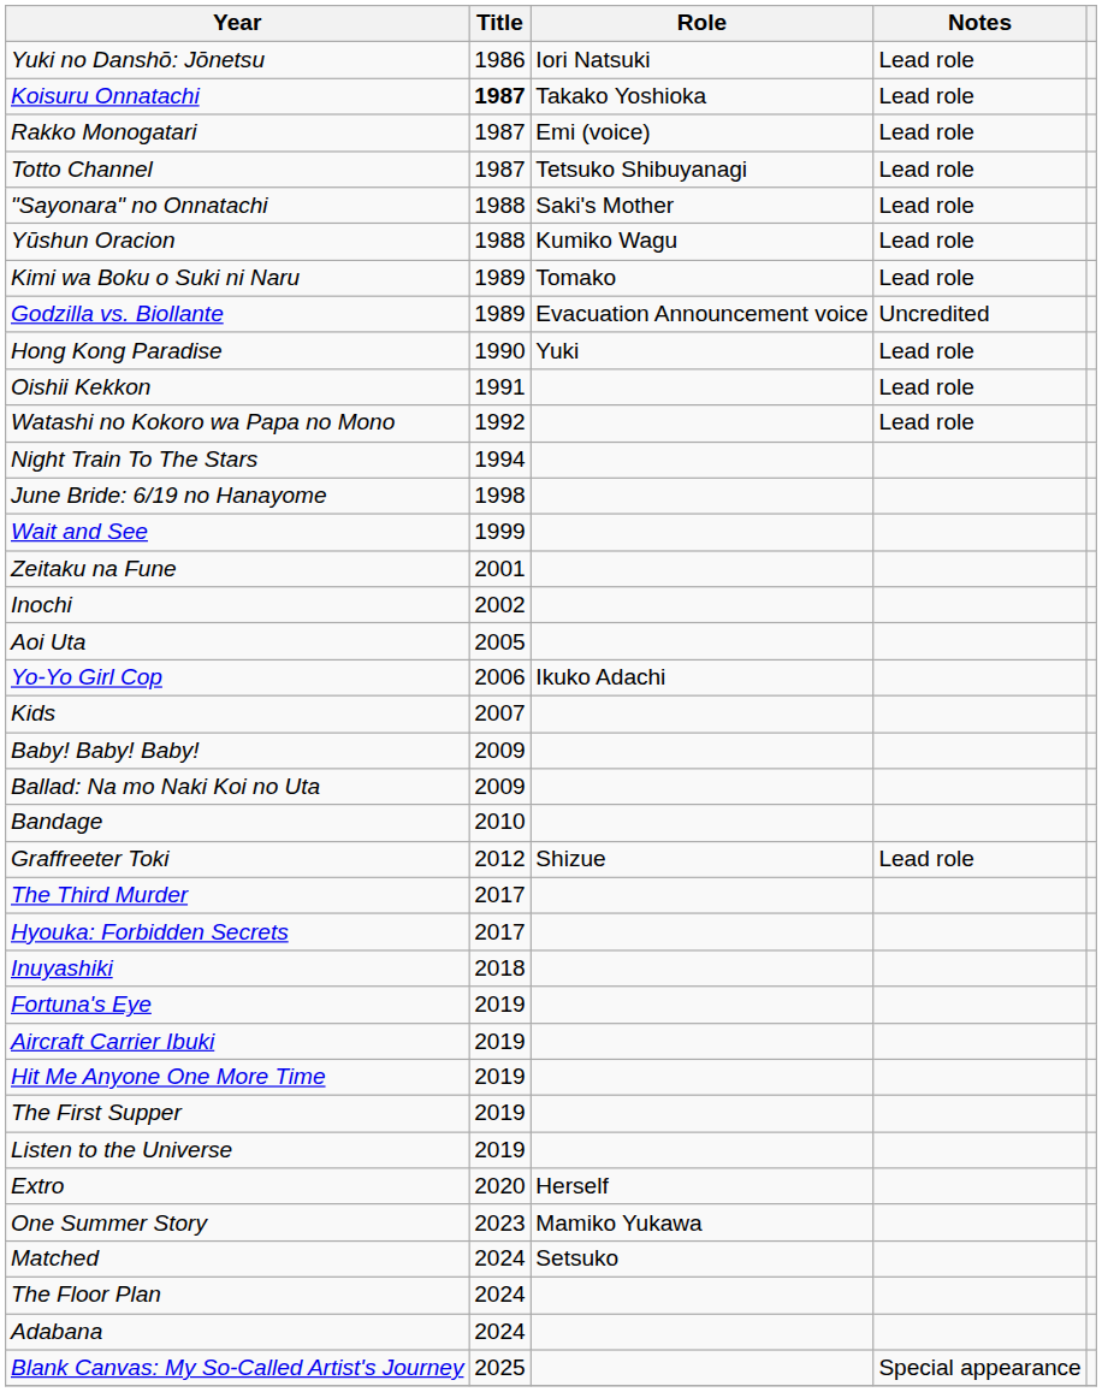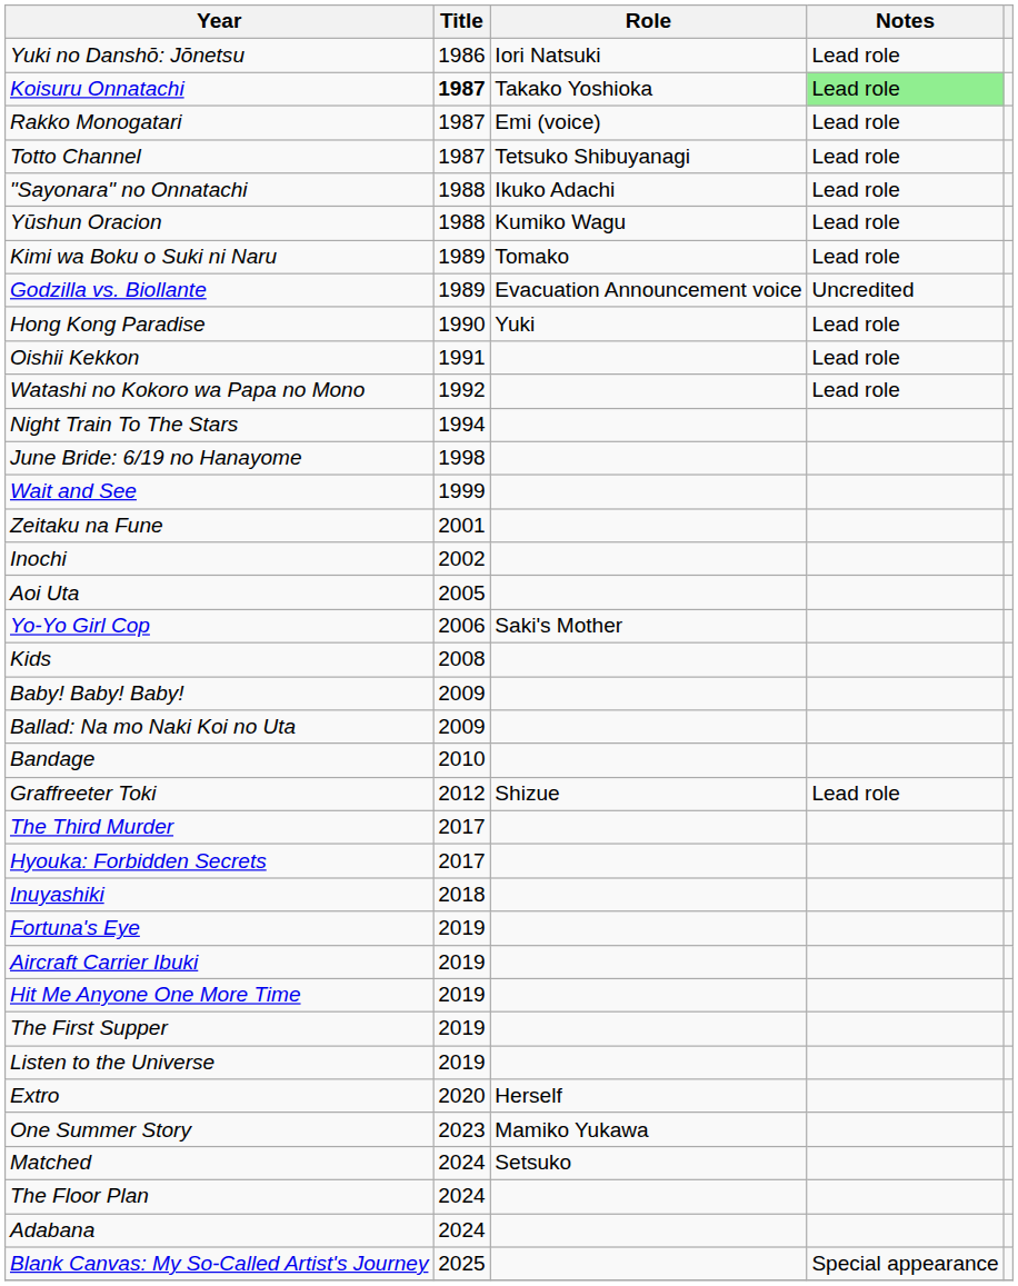 <table class="wikitable sortable">
 <tr>
 <th>Year</th>
 <th>Title</th>
 <th>Role</th>
 <th class="unsortable">Notes</th>
 <th class="unsortable"></th>
 </tr>
 <tr>
 <td><em>Yuki no Danshō: Jōnetsu</em></td>
 <td>1986</td>
 <td>Iori Natsuki</td>
 <td>Lead role</td>
 <td></td>
 </tr>
 <tr>
 <td><em><a href='#'>Koisuru Onnatachi</a></em></td>
 <td><strong>1987</strong></td>
 <td>Takako Yoshioka</td>
-<td>Lead role</td>
+<td style="background: lightgreen;">Lead role</td>
 <td></td>
 </tr>
 <tr>
 <td><em>Rakko Monogatari</em></td>
 <td>1987</td>
 <td>Emi (voice)</td>
 <td>Lead role</td>
 <td></td>
 </tr>
 <tr>
 <td><em>Totto Channel</em></td>
 <td>1987</td>
 <td>Tetsuko Shibuyanagi</td>
 <td>Lead role</td>
 <td></td>
 </tr>
 <tr>
 <td><em>"Sayonara" no Onnatachi</em></td>
 <td>1988</td>
-<td>Saki's Mother</td>
+<td>Ikuko Adachi</td>
 <td>Lead role</td>
 <td></td>
 </tr>
 <tr>
 <td><em>Yūshun Oracion</em></td>
 <td>1988</td>
 <td>Kumiko Wagu</td>
 <td>Lead role</td>
 <td></td>
 </tr>
 <tr>
 <td><em>Kimi wa Boku o Suki ni Naru</em></td>
 <td>1989</td>
 <td>Tomako</td>
 <td>Lead role</td>
 <td></td>
 </tr>
 <tr>
 <td><em><a href='#'>Godzilla vs. Biollante</a></em></td>
 <td>1989</td>
 <td>Evacuation Announcement voice</td>
 <td>Uncredited</td>
 <td></td>
 </tr>
 <tr>
 <td><em>Hong Kong Paradise</em></td>
 <td>1990</td>
 <td>Yuki</td>
 <td>Lead role</td>
 <td></td>
 </tr>
 <tr>
 <td><em>Oishii Kekkon</em></td>
 <td>1991</td>
 <td></td>
 <td>Lead role</td>
 <td></td>
 </tr>
 <tr>
 <td><em>Watashi no Kokoro wa Papa no Mono</em></td>
 <td>1992</td>
 <td></td>
 <td>Lead role</td>
 <td></td>
 </tr>
 <tr>
 <td><em>Night Train To The Stars</em></td>
 <td>1994</td>
 <td></td>
 <td></td>
 <td></td>
 </tr>
 <tr>
 <td><em>June Bride: 6/19 no Hanayome</em></td>
 <td>1998</td>
 <td></td>
 <td></td>
 <td></td>
 </tr>
 <tr>
 <td><em><a href='#'>Wait and See</a></em></td>
 <td>1999</td>
 <td></td>
 <td></td>
 <td></td>
 </tr>
 <tr>
 <td><em>Zeitaku na Fune</em></td>
 <td>2001</td>
 <td></td>
 <td></td>
 <td></td>
 </tr>
 <tr>
 <td><em>Inochi</em></td>
 <td>2002</td>
 <td></td>
 <td></td>
 <td></td>
 </tr>
 <tr>
 <td><em>Aoi Uta</em></td>
 <td>2005</td>
 <td></td>
 <td></td>
 <td></td>
 </tr>
 <tr>
 <td><em><a href='#'>Yo-Yo Girl Cop</a></em></td>
 <td>2006</td>
-<td>Ikuko Adachi</td>
+<td>Saki's Mother</td>
 <td></td>
 <td></td>
 </tr>
 <tr>
 <td><em>Kids</em></td>
-<td>2007</td>
+<td>2008</td>
 <td></td>
 <td></td>
 <td></td>
 </tr>
 <tr>
 <td><em>Baby! Baby! Baby!</em></td>
 <td>2009</td>
 <td></td>
 <td></td>
 <td></td>
 </tr>
 <tr>
 <td><em>Ballad: Na mo Naki Koi no Uta</em></td>
 <td>2009</td>
 <td></td>
 <td></td>
 <td></td>
 </tr>
 <tr>
 <td><em>Bandage</em></td>
 <td>2010</td>
 <td></td>
 <td></td>
 <td></td>
 </tr>
 <tr>
 <td><em>Graffreeter Toki</em></td>
 <td>2012</td>
 <td>Shizue</td>
 <td>Lead role</td>
 <td></td>
 </tr>
 <tr>
 <td><em><a href='#'>The Third Murder</a></em></td>
 <td>2017</td>
 <td></td>
 <td></td>
 <td></td>
 </tr>
 <tr>
 <td><em><a href='#'>Hyouka: Forbidden Secrets</a></em></td>
 <td>2017</td>
 <td></td>
 <td></td>
 <td></td>
 </tr>
 <tr>
 <td><em><a href='#'>Inuyashiki</a></em></td>
 <td>2018</td>
 <td></td>
 <td></td>
 <td></td>
 </tr>
 <tr>
 <td><em><a href='#'>Fortuna's Eye</a></em></td>
 <td>2019</td>
 <td></td>
 <td></td>
 <td></td>
 </tr>
 <tr>
 <td><em><a href='#'>Aircraft Carrier Ibuki</a></em></td>
 <td>2019</td>
 <td></td>
 <td></td>
 <td></td>
 </tr>
 <tr>
 <td><em><a href='#'>Hit Me Anyone One More Time</a></em></td>
 <td>2019</td>
 <td></td>
 <td></td>
 <td></td>
 </tr>
 <tr>
 <td><em>The First Supper</em></td>
 <td>2019</td>
 <td></td>
 <td></td>
 <td></td>
 </tr>
 <tr>
 <td><em>Listen to the Universe</em></td>
 <td>2019</td>
 <td></td>
 <td></td>
 <td></td>
 </tr>
 <tr>
 <td><em>Extro</em></td>
 <td>2020</td>
 <td>Herself</td>
 <td></td>
 <td></td>
 </tr>
 <tr>
 <td><em>One Summer Story</em></td>
 <td>2023</td>
 <td>Mamiko Yukawa</td>
 <td></td>
 <td></td>
 </tr>
 <tr>
 <td><em>Matched</em></td>
 <td>2024</td>
 <td>Setsuko</td>
 <td></td>
 <td></td>
 </tr>
 <tr>
 <td><em>The Floor Plan</em></td>
 <td>2024</td>
 <td></td>
 <td></td>
 <td></td>
 </tr>
 <tr>
 <td><em>Adabana</em></td>
 <td>2024</td>
 <td></td>
 <td></td>
 <td></td>
 </tr>
 <tr>
 <td><em><a href='#'>Blank Canvas: My So-Called Artist's Journey</a></em></td>
 <td>2025</td>
 <td></td>
 <td>Special appearance</td>
 <td></td>
 </tr>
 <tr>
 </tr>
 </table>
